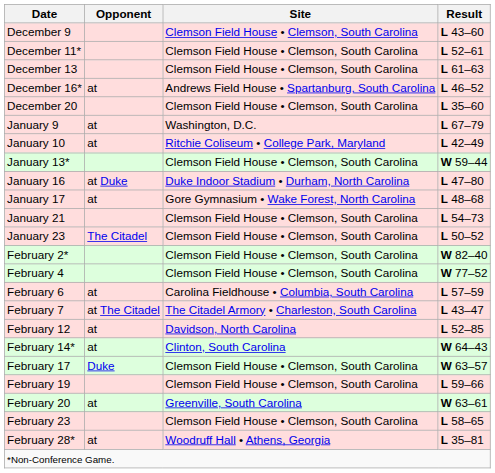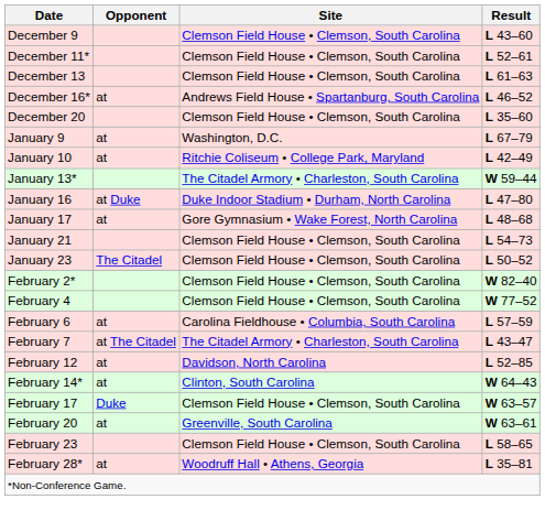 <table class="wikitable" style="font-size:95%;">
 <tr>
 <th>Date</th>
 <th>Opponent</th>
 <th>Site</th>
 <th>Result</th>
 </tr>
 <tr style="background: #ffdddd;">
 <td>December 9</td>
 <td></td>
 <td><a href='#'>Clemson Field House</a> • <a href='#'>Clemson, South Carolina</a></td>
 <td><strong>L</strong> 43–60</td>
 </tr>
 <tr style="background: #ffdddd;">
 <td>December 11*</td>
 <td></td>
 <td>Clemson Field House • Clemson, South Carolina</td>
 <td><strong>L</strong> 52–61</td>
 </tr>
 <tr style="background: #ffdddd;">
 <td>December 13</td>
 <td></td>
 <td>Clemson Field House • Clemson, South Carolina</td>
 <td><strong>L</strong> 61–63</td>
 </tr>
 <tr style="background: #ffdddd;">
 <td>December 16*</td>
 <td>at </td>
 <td>Andrews Field House • <a href='#'>Spartanburg, South Carolina</a></td>
 <td><strong>L</strong> 46–52</td>
 </tr>
 <tr style="background: #ffdddd;">
 <td>December 20</td>
 <td></td>
 <td>Clemson Field House • Clemson, South Carolina</td>
 <td><strong>L</strong> 35–60</td>
 </tr>
 <tr style="background: #ffdddd;">
 <td>January 9</td>
 <td>at </td>
 <td>Washington, D.C.</td>
 <td><strong>L</strong> 67–79</td>
 </tr>
 <tr style="background: #ffdddd;">
 <td>January 10</td>
 <td>at </td>
 <td><a href='#'>Ritchie Coliseum</a> • <a href='#'>College Park, Maryland</a></td>
 <td><strong>L</strong> 42–49</td>
 </tr>
 <tr style="background: #ddffdd;">
 <td>January 13*</td>
 <td></td>
-<td>Clemson Field House • Clemson, South Carolina</td>
+<td><a href='#'>The Citadel Armory</a> • <a href='#'>Charleston, South Carolina</a></td>
 <td><strong>W</strong> 59–44</td>
 </tr>
 <tr style="background: #ffdddd;">
 <td>January 16</td>
 <td>at <a href='#'>Duke</a></td>
 <td><a href='#'>Duke Indoor Stadium</a> • <a href='#'>Durham, North Carolina</a></td>
 <td><strong>L</strong> 47–80</td>
 </tr>
 <tr style="background: #ffdddd;">
 <td>January 17</td>
 <td>at </td>
 <td>Gore Gymnasium • <a href='#'>Wake Forest, North Carolina</a></td>
 <td><strong>L</strong> 48–68</td>
 </tr>
 <tr style="background: #ffdddd;">
 <td>January 21</td>
 <td></td>
 <td>Clemson Field House • Clemson, South Carolina</td>
 <td><strong>L</strong> 54–73</td>
 </tr>
 <tr style="background: #ffdddd;">
 <td>January 23</td>
 <td><a href='#'>The Citadel</a></td>
 <td>Clemson Field House • Clemson, South Carolina</td>
 <td><strong>L</strong> 50–52</td>
 </tr>
 <tr style="background: #ddffdd;">
 <td>February 2*</td>
 <td></td>
 <td>Clemson Field House • Clemson, South Carolina</td>
 <td><strong>W</strong> 82–40</td>
 </tr>
 <tr style="background: #ddffdd;">
 <td>February 4</td>
 <td></td>
 <td>Clemson Field House • Clemson, South Carolina</td>
 <td><strong>W</strong> 77–52</td>
 </tr>
 <tr style="background: #ffdddd;">
 <td>February 6</td>
 <td>at </td>
 <td>Carolina Fieldhouse • <a href='#'>Columbia, South Carolina</a></td>
 <td><strong>L</strong> 57–59</td>
 </tr>
 <tr style="background: #ffdddd;">
 <td>February 7</td>
 <td>at <a href='#'>The Citadel</a></td>
 <td><a href='#'>The Citadel Armory</a> • <a href='#'>Charleston, South Carolina</a></td>
 <td><strong>L</strong> 43–47</td>
 </tr>
 <tr style="background: #ffdddd;">
 <td>February 12</td>
 <td>at </td>
 <td><a href='#'>Davidson, North Carolina</a></td>
 <td><strong>L</strong> 52–85</td>
 </tr>
 <tr style="background: #ddffdd;">
 <td>February 14*</td>
 <td>at </td>
 <td><a href='#'>Clinton, South Carolina</a></td>
 <td><strong>W</strong> 64–43</td>
 </tr>
 <tr style="background: #ddffdd;">
 <td>February 17</td>
 <td><a href='#'>Duke</a></td>
 <td>Clemson Field House • Clemson, South Carolina</td>
 <td><strong>W</strong> 63–57</td>
 </tr>
-<tr style="background: #ffdddd;">
-<td>February 19</td>
-<td></td>
-<td>Clemson Field House • Clemson, South Carolina</td>
-<td><strong>L</strong> 59–66</td>
-</tr>
 <tr style="background: #ddffdd;">
 <td>February 20</td>
 <td>at </td>
 <td><a href='#'>Greenville, South Carolina</a></td>
 <td><strong>W</strong> 63–61</td>
 </tr>
 <tr style="background: #ffdddd;">
 <td>February 23</td>
 <td></td>
 <td>Clemson Field House • Clemson, South Carolina</td>
 <td><strong>L</strong> 58–65</td>
 </tr>
 <tr style="background: #ffdddd;">
 <td>February 28*</td>
 <td>at </td>
 <td><a href='#'>Woodruff Hall</a> • <a href='#'>Athens, Georgia</a></td>
 <td><strong>L</strong> 35–81</td>
 </tr>
 <tr style="background:#f9f9f9;">
 <td colspan=4><small>*Non-Conference Game.</small></td>
 </tr>
 </table>
